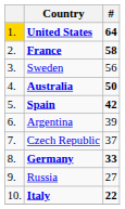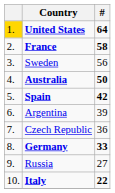 <table class="wikitable">
 <tr>
 <th></th>
 <th>Country</th>
 <th>#</th>
 </tr>
 <tr>
 <td style="background: gold;">1.</td>
 <td> <strong><a href='#'>United States</a> </strong></td>
 <td><strong>64</strong></td>
 </tr>
 <tr>
 <td>2.</td>
 <td> <strong><a href='#'>France</a> </strong></td>
 <td><strong>58</strong></td>
 </tr>
 <tr>
 <td>3.</td>
 <td> <a href='#'>Sweden</a></td>
 <td>56</td>
 </tr>
 <tr>
 <td>4.</td>
 <td> <strong><a href='#'>Australia</a></strong></td>
 <td><strong>50</strong></td>
 </tr>
 <tr>
 <td>5.</td>
 <td> <strong><a href='#'>Spain</a></strong></td>
 <td><strong>42</strong></td>
 </tr>
 <tr>
 <td>6.</td>
 <td> <a href='#'>Argentina</a></td>
 <td>39</td>
 </tr>
 <tr>
 <td>7.</td>
 <td> <a href='#'>Czech Republic</a></td>
-<td>37</td>
+<td>36</td>
 </tr>
 <tr>
 <td>8.</td>
 <td> <strong><a href='#'>Germany</a></strong></td>
 <td><strong>33</strong></td>
 </tr>
 <tr>
 <td>9.</td>
 <td> <a href='#'>Russia</a></td>
 <td>27</td>
 </tr>
 <tr>
 <td>10.</td>
 <td> <strong><a href='#'>Italy</a> </strong></td>
 <td><strong>22</strong></td>
 </tr>
 <tr>
 </tr>
 </table>
